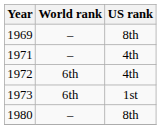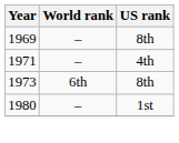 <table class=wikitable>
 <tr>
 <th>Year</th>
 <th>World rank</th>
 <th>US rank</th>
 </tr>
 <tr>
 <td>1969</td>
 <td align="center">–</td>
 <td align="center">8th</td>
 </tr>
 <tr>
 <td>1971</td>
 <td align="center">–</td>
 <td align="center">4th</td>
 </tr>
 <tr>
-<td>1972</td>
-<td align="center">6th</td>
-<td align="center">4th</td>
-</tr>
-<tr>
 <td>1973</td>
 <td align="center">6th</td>
-<td align="center">1st</td>
+<td align="center">8th</td>
 </tr>
 <tr>
 <td>1980</td>
 <td align="center">–</td>
-<td align="center">8th</td>
+<td align="center">1st</td>
 </tr>
 <tr>
 </tr>
 </table>
